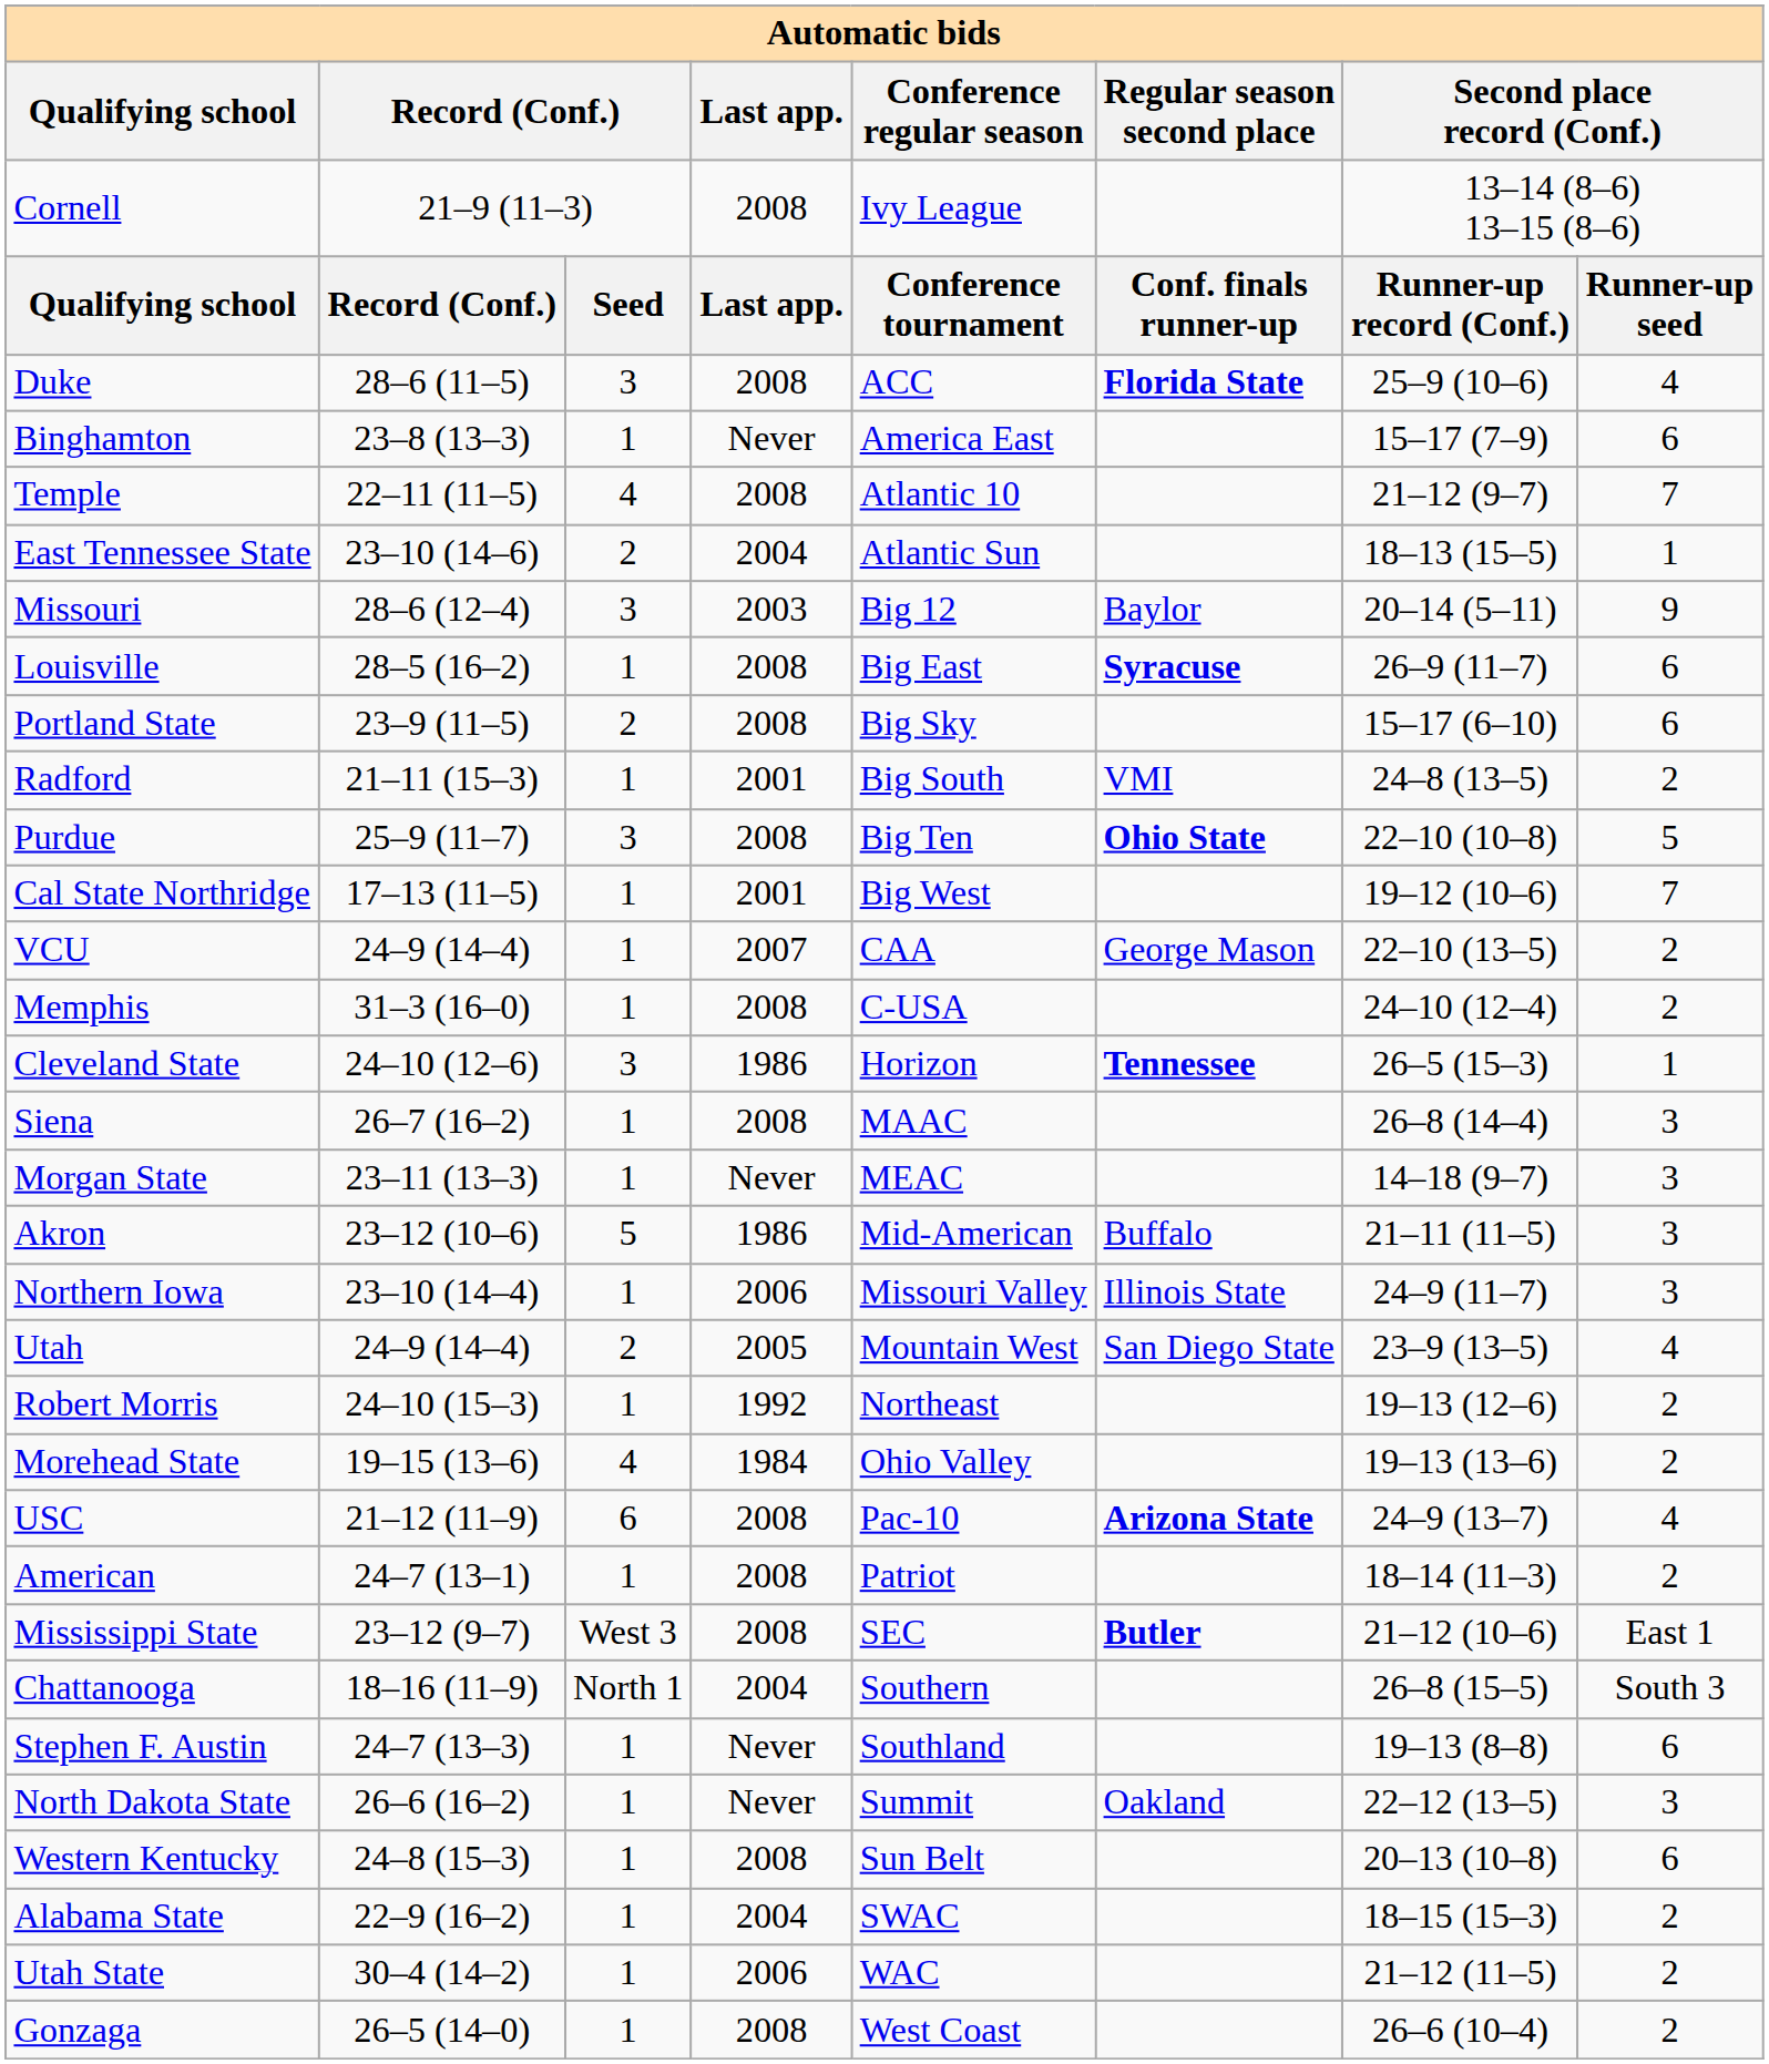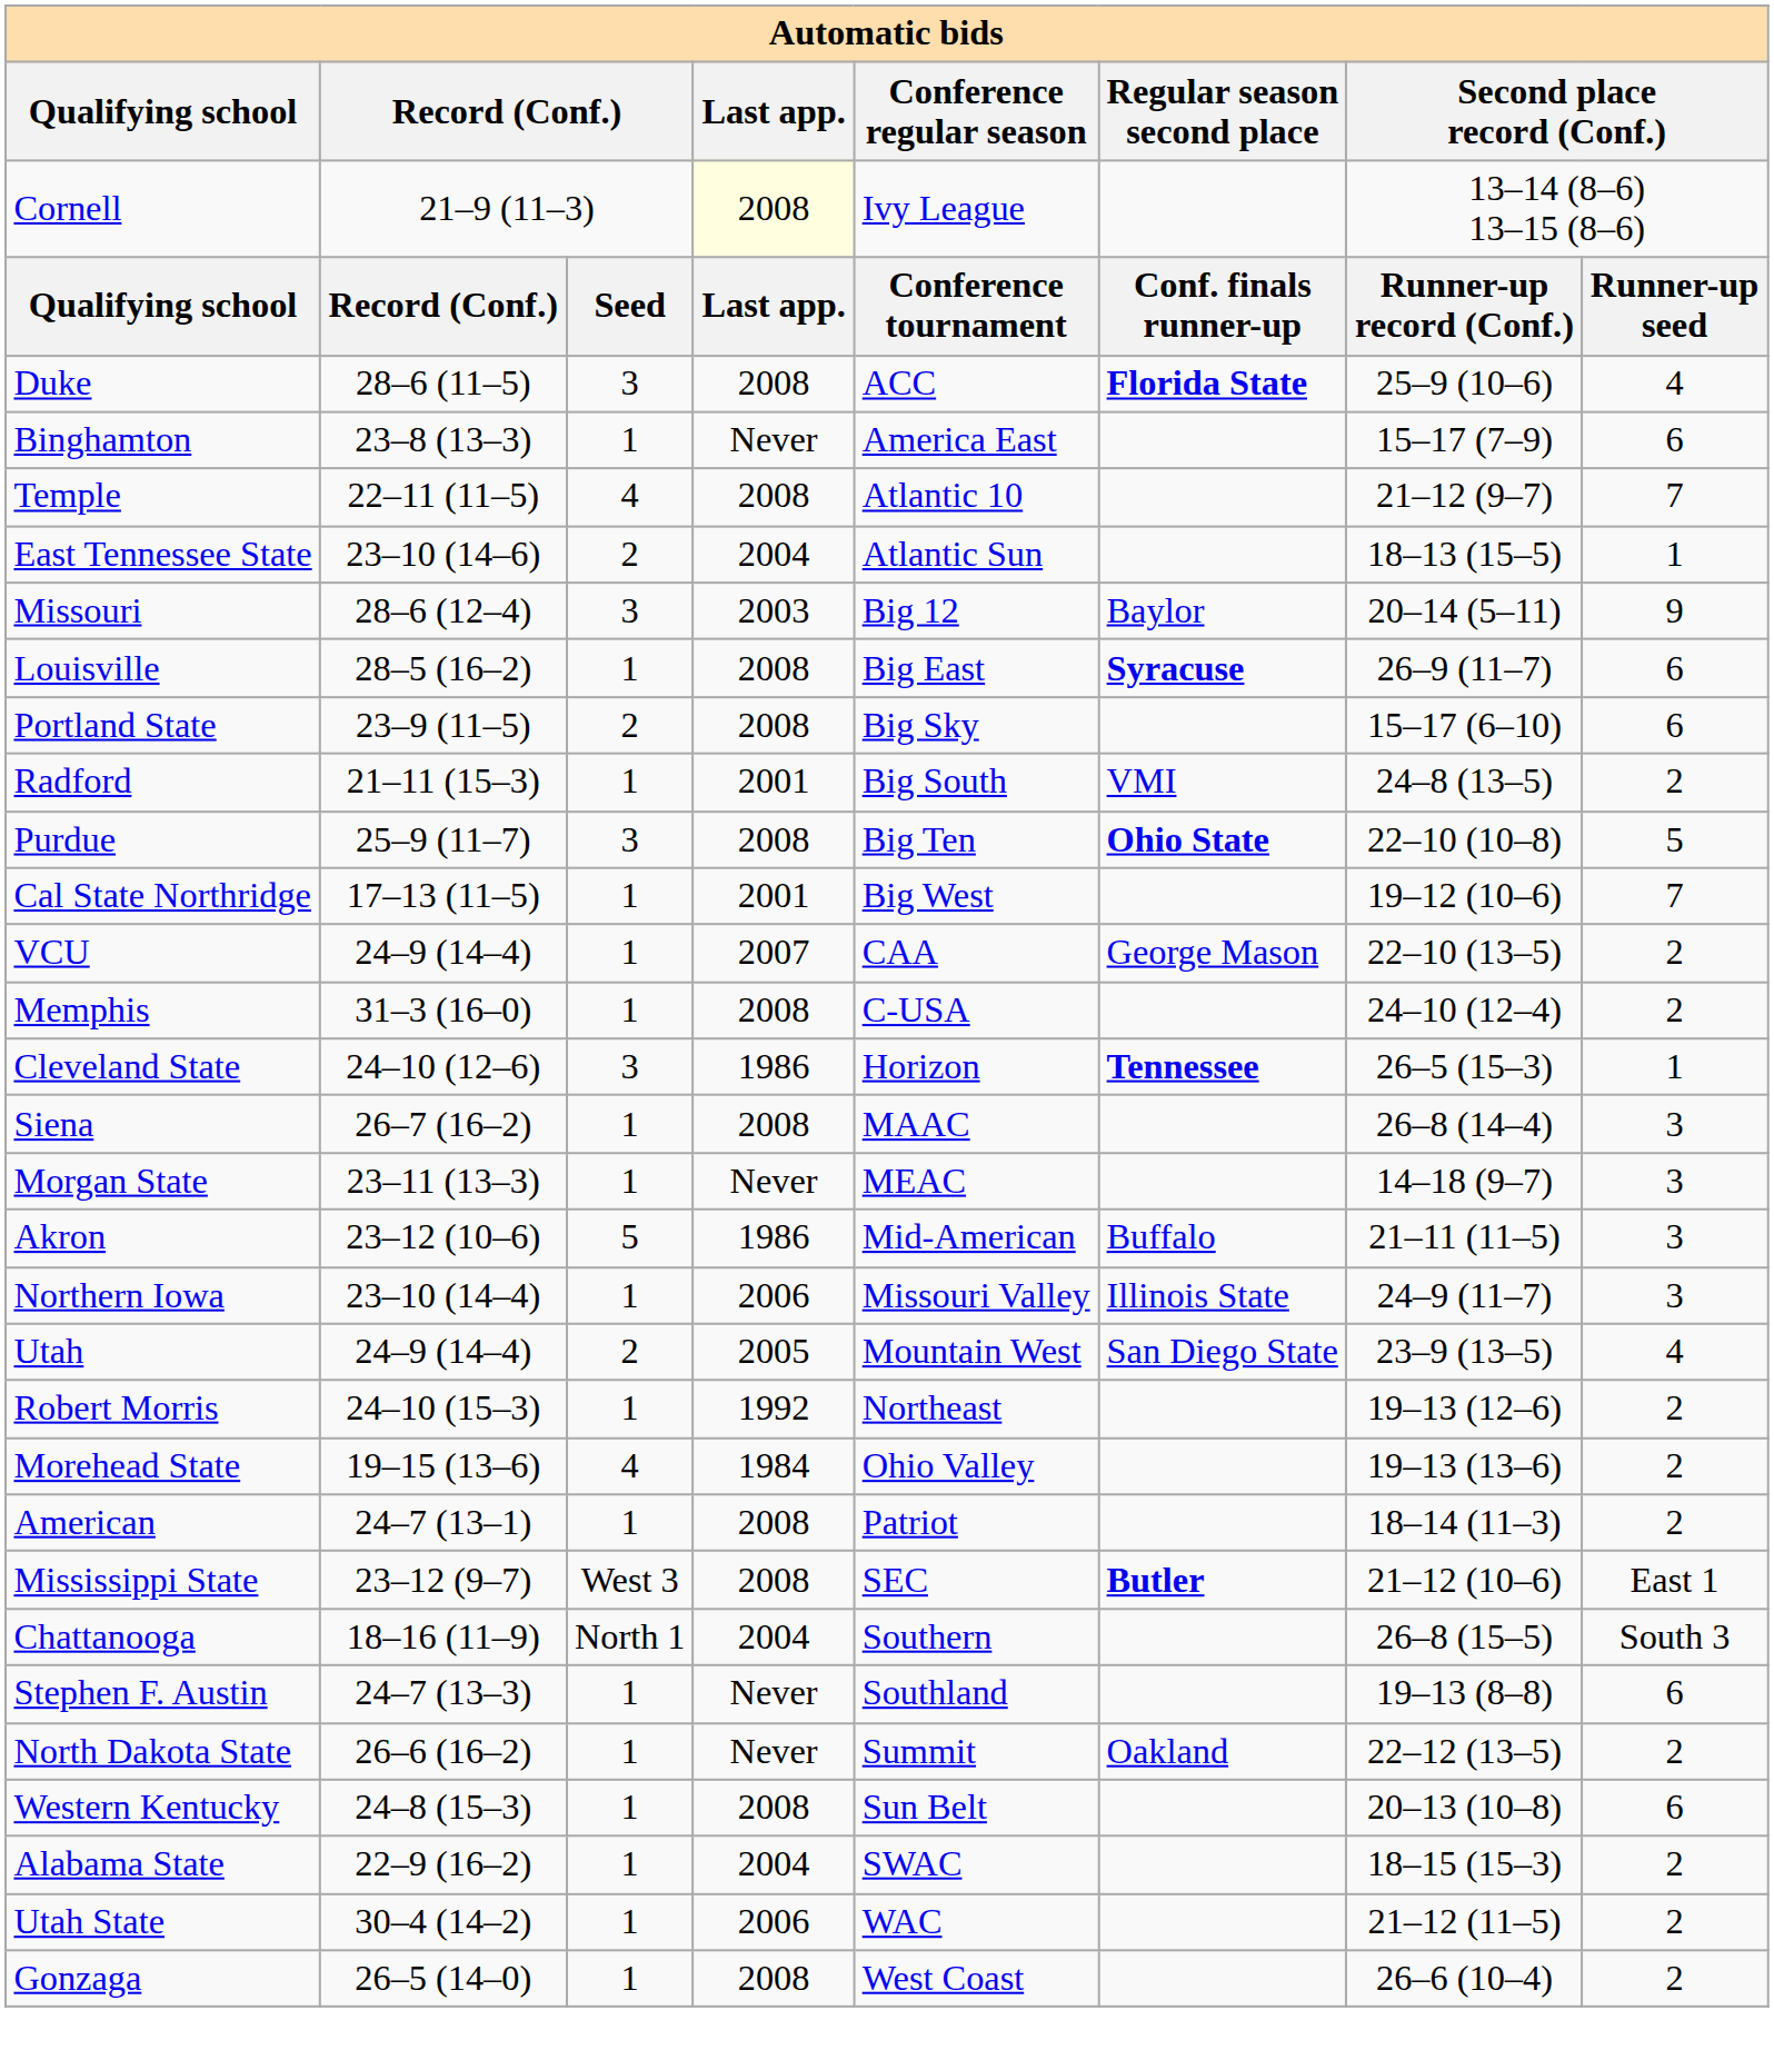 <table class="wikitable">
 <tr>
 <th colspan="8" style="background:#ffdead;">Automatic bids</th>
 </tr>
 <tr>
 <th>Qualifying school</th>
 <th colspan="2">Record (Conf.)</th>
 <th>Last app.</th>
 <th>Conference<br>regular season</th>
 <th>Regular season<br>second place</th>
 <th colspan="2">Second place<br>record (Conf.)</th>
 </tr>
 <tr>
 <td><a href='#'>Cornell</a></td>
 <td colspan=2 align=center>21–9 (11–3)</td>
-<td align=center>2008</td>
+<td align=center style="background: lightyellow;">2008</td>
 <td><a href='#'>Ivy League</a></td>
 <td><br></td>
 <td colspan=2 align=center>13–14 (8–6)<br>13–15 (8–6)</td>
 </tr>
 <tr>
 <th>Qualifying school</th>
 <th>Record (Conf.)</th>
 <th>Seed</th>
 <th>Last app.</th>
 <th>Conference<br>tournament</th>
 <th>Conf. finals<br>runner-up</th>
 <th>Runner-up<br>record (Conf.)</th>
 <th>Runner-up<br>seed</th>
 </tr>
 <tr>
 <td><a href='#'>Duke</a></td>
 <td align=center>28–6 (11–5)</td>
 <td align=center>3</td>
 <td align=center>2008</td>
 <td><a href='#'>ACC</a></td>
 <td><strong><a href='#'>Florida State</a></strong></td>
 <td align=center>25–9 (10–6)</td>
 <td align=center>4</td>
 </tr>
 <tr>
 <td><a href='#'>Binghamton</a></td>
 <td align=center>23–8 (13–3)</td>
 <td align=center>1</td>
 <td align=center>Never</td>
 <td><a href='#'>America East</a></td>
 <td></td>
 <td align=center>15–17 (7–9)</td>
 <td align=center>6</td>
 </tr>
 <tr>
 <td><a href='#'>Temple</a></td>
 <td align=center>22–11 (11–5)</td>
 <td align=center>4</td>
 <td align=center>2008</td>
 <td><a href='#'>Atlantic 10</a></td>
 <td></td>
 <td align=center>21–12 (9–7)</td>
 <td align=center>7</td>
 </tr>
 <tr>
 <td><a href='#'>East Tennessee State</a></td>
 <td align=center>23–10 (14–6)</td>
 <td align=center>2</td>
 <td align=center>2004</td>
 <td><a href='#'>Atlantic Sun</a></td>
 <td></td>
 <td align=center>18–13 (15–5)</td>
 <td align=center>1</td>
 </tr>
 <tr>
 <td><a href='#'>Missouri</a></td>
 <td align=center>28–6 (12–4)</td>
 <td align=center>3</td>
 <td align=center>2003</td>
 <td><a href='#'>Big 12</a></td>
 <td><a href='#'>Baylor</a></td>
 <td align=center>20–14 (5–11)</td>
 <td align=center>9</td>
 </tr>
 <tr>
 <td><a href='#'>Louisville</a></td>
 <td align=center>28–5 (16–2)</td>
 <td align=center>1</td>
 <td align=center>2008</td>
 <td><a href='#'>Big East</a></td>
 <td><strong><a href='#'>Syracuse</a></strong></td>
 <td align=center>26–9 (11–7)</td>
 <td align=center>6</td>
 </tr>
 <tr>
 <td><a href='#'>Portland State</a></td>
 <td align=center>23–9 (11–5)</td>
 <td align=center>2</td>
 <td align=center>2008</td>
 <td><a href='#'>Big Sky</a></td>
 <td></td>
 <td align=center>15–17 (6–10)</td>
 <td align=center>6</td>
 </tr>
 <tr>
 <td><a href='#'>Radford</a></td>
 <td align=center>21–11 (15–3)</td>
 <td align=center>1</td>
 <td align=center>2001</td>
 <td><a href='#'>Big South</a></td>
 <td><a href='#'>VMI</a></td>
 <td align=center>24–8 (13–5)</td>
 <td align=center>2</td>
 </tr>
 <tr>
 <td><a href='#'>Purdue</a></td>
 <td align=center>25–9 (11–7)</td>
 <td align=center>3</td>
 <td align=center>2008</td>
 <td><a href='#'>Big Ten</a></td>
 <td><strong><a href='#'>Ohio State</a></strong></td>
 <td align=center>22–10 (10–8)</td>
 <td align=center>5</td>
 </tr>
 <tr>
 <td><a href='#'>Cal State Northridge</a></td>
 <td align=center>17–13 (11–5)</td>
 <td align=center>1</td>
 <td align=center>2001</td>
 <td><a href='#'>Big West</a></td>
 <td></td>
 <td align=center>19–12 (10–6)</td>
 <td align=center>7</td>
 </tr>
 <tr>
 <td><a href='#'>VCU</a></td>
 <td align=center>24–9 (14–4)</td>
 <td align=center>1</td>
 <td align=center>2007</td>
 <td><a href='#'>CAA</a></td>
 <td><a href='#'>George Mason</a></td>
 <td align=center>22–10 (13–5)</td>
 <td align=center>2</td>
 </tr>
 <tr>
 <td><a href='#'>Memphis</a></td>
 <td align=center>31–3 (16–0)</td>
 <td align=center>1</td>
 <td align=center>2008</td>
 <td><a href='#'>C-USA</a></td>
 <td></td>
 <td align=center>24–10 (12–4)</td>
 <td align=center>2</td>
 </tr>
 <tr>
 <td><a href='#'>Cleveland State</a></td>
 <td align=center>24–10 (12–6)</td>
 <td align=center>3</td>
 <td align=center>1986</td>
 <td><a href='#'>Horizon</a></td>
 <td><strong><a href='#'>Tennessee</a></strong></td>
 <td align=center>26–5 (15–3)</td>
 <td align=center>1</td>
 </tr>
 <tr>
 <td><a href='#'>Siena</a></td>
 <td align=center>26–7 (16–2)</td>
 <td align=center>1</td>
 <td align=center>2008</td>
 <td><a href='#'>MAAC</a></td>
 <td></td>
 <td align=center>26–8 (14–4)</td>
 <td align=center>3</td>
 </tr>
 <tr>
 <td><a href='#'>Morgan State</a></td>
 <td align=center>23–11 (13–3)</td>
 <td align=center>1</td>
 <td align=center>Never</td>
 <td><a href='#'>MEAC</a></td>
 <td></td>
 <td align=center>14–18 (9–7)</td>
 <td align=center>3</td>
 </tr>
 <tr>
 <td><a href='#'>Akron</a></td>
 <td align=center>23–12 (10–6)</td>
 <td align=center>5</td>
 <td align=center>1986</td>
 <td><a href='#'>Mid-American</a></td>
 <td><a href='#'>Buffalo</a></td>
 <td align=center>21–11 (11–5)</td>
 <td align=center>3</td>
 </tr>
 <tr>
 <td><a href='#'>Northern Iowa</a></td>
 <td align=center>23–10 (14–4)</td>
 <td align=center>1</td>
 <td align=center>2006</td>
 <td><a href='#'>Missouri Valley</a></td>
 <td><a href='#'>Illinois State</a></td>
 <td align=center>24–9 (11–7)</td>
 <td align=center>3</td>
 </tr>
 <tr>
 <td><a href='#'>Utah</a></td>
 <td align=center>24–9 (14–4)</td>
 <td align=center>2</td>
 <td align=center>2005</td>
 <td><a href='#'>Mountain West</a></td>
 <td><a href='#'>San Diego State</a></td>
 <td align=center>23–9 (13–5)</td>
 <td align=center>4</td>
 </tr>
 <tr>
 <td><a href='#'>Robert Morris</a></td>
 <td align=center>24–10 (15–3)</td>
 <td align=center>1</td>
 <td align=center>1992</td>
 <td><a href='#'>Northeast</a></td>
 <td></td>
 <td align=center>19–13 (12–6)</td>
 <td align=center>2</td>
 </tr>
 <tr>
 <td><a href='#'>Morehead State</a></td>
 <td align=center>19–15 (13–6)</td>
 <td align=center>4</td>
 <td align=center>1984</td>
 <td><a href='#'>Ohio Valley</a></td>
 <td></td>
 <td align=center>19–13 (13–6)</td>
 <td align=center>2</td>
 </tr>
 <tr>
-<td><a href='#'>USC</a></td>
-<td align=center>21–12 (11–9)</td>
-<td align=center>6</td>
-<td align=center>2008</td>
-<td><a href='#'>Pac-10</a></td>
-<td><strong><a href='#'>Arizona State</a></strong></td>
-<td align=center>24–9 (13–7)</td>
-<td align=center>4</td>
-</tr>
-<tr>
 <td><a href='#'>American</a></td>
 <td align=center>24–7 (13–1)</td>
 <td align=center>1</td>
 <td align=center>2008</td>
 <td><a href='#'>Patriot</a></td>
 <td></td>
 <td align=center>18–14 (11–3)</td>
 <td align=center>2</td>
 </tr>
 <tr>
 <td><a href='#'>Mississippi State</a></td>
 <td align=center>23–12 (9–7)</td>
 <td align=center>West 3</td>
 <td align=center>2008</td>
 <td><a href='#'>SEC</a></td>
 <td><strong><a href='#'>Butler</a></strong></td>
 <td align=center>21–12 (10–6)</td>
 <td align=center>East 1</td>
 </tr>
 <tr>
 <td><a href='#'>Chattanooga</a></td>
 <td align=center>18–16 (11–9)</td>
 <td align=center>North 1</td>
 <td align=center>2004</td>
 <td><a href='#'>Southern</a></td>
 <td></td>
 <td align=center>26–8 (15–5)</td>
 <td align=center>South 3</td>
 </tr>
 <tr>
 <td><a href='#'>Stephen F. Austin</a></td>
 <td align=center>24–7 (13–3)</td>
 <td align=center>1</td>
 <td align=center>Never</td>
 <td><a href='#'>Southland</a></td>
 <td></td>
 <td align=center>19–13 (8–8)</td>
 <td align=center>6</td>
 </tr>
 <tr>
 <td><a href='#'>North Dakota State</a></td>
 <td align=center>26–6 (16–2)</td>
 <td align=center>1</td>
 <td align=center>Never</td>
 <td><a href='#'>Summit</a></td>
 <td><a href='#'>Oakland</a></td>
 <td align=center>22–12 (13–5)</td>
-<td align=center>3</td>
+<td align=center>2</td>
 </tr>
 <tr>
 <td><a href='#'>Western Kentucky</a></td>
 <td align=center>24–8 (15–3)</td>
 <td align=center>1</td>
 <td align=center>2008</td>
 <td><a href='#'>Sun Belt</a></td>
 <td></td>
 <td align=center>20–13 (10–8)</td>
 <td align=center>6</td>
 </tr>
 <tr>
 <td><a href='#'>Alabama State</a></td>
 <td align=center>22–9 (16–2)</td>
 <td align=center>1</td>
 <td align=center>2004</td>
 <td><a href='#'>SWAC</a></td>
 <td></td>
 <td align=center>18–15 (15–3)</td>
 <td align=center>2</td>
 </tr>
 <tr>
 <td><a href='#'>Utah State</a></td>
 <td align=center>30–4 (14–2)</td>
 <td align=center>1</td>
 <td align=center>2006</td>
 <td><a href='#'>WAC</a></td>
 <td></td>
 <td align=center>21–12 (11–5)</td>
 <td align=center>2</td>
 </tr>
 <tr>
 <td><a href='#'>Gonzaga</a></td>
 <td align=center>26–5 (14–0)</td>
 <td align=center>1</td>
 <td align=center>2008</td>
 <td><a href='#'>West Coast</a></td>
 <td></td>
 <td align=center>26–6 (10–4)</td>
 <td align=center>2</td>
 </tr>
 </table>
